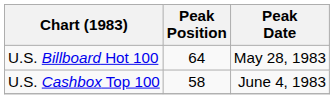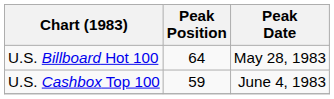 <table class="wikitable">
 <tr>
 <th>Chart (1983)</th>
 <th>Peak<br>Position</th>
 <th>Peak<br>Date</th>
 </tr>
 <tr>
 <td align="left">U.S. <a href='#'><em>Billboard</em> Hot 100</a></td>
 <td align="center">64</td>
 <td align="right">May 28, 1983</td>
 </tr>
 <tr>
 <td align="left">U.S. <a href='#'><em>Cashbox</em> Top 100</a></td>
-<td align="center">58</td>
+<td align="center">59</td>
 <td align="right">June 4, 1983</td>
 </tr>
 <tr>
 </tr>
 </table>
